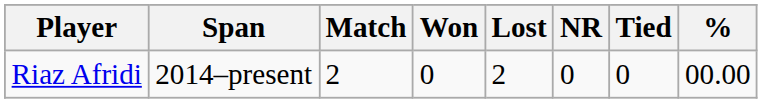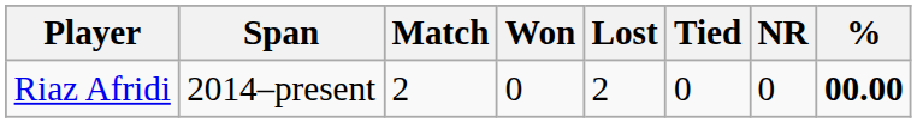 <table class="wikitable">
 <tr>
 <th>Player</th>
 <th>Span</th>
 <th>Match</th>
 <th>Won</th>
 <th>Lost</th>
+<th>Tied</th>
 <th>NR</th>
-<th>Tied</th>
 <th>%</th>
 </tr>
 <tr>
 <td><a href='#'>Riaz Afridi</a></td>
 <td>2014–present</td>
 <td>2</td>
 <td>0</td>
 <td>2</td>
 <td>0</td>
 <td>0</td>
-<td>00.00</td>
+<td><strong>00.00</strong></td>
 </tr>
 </table>
